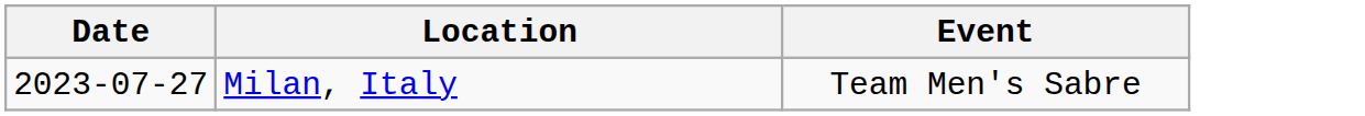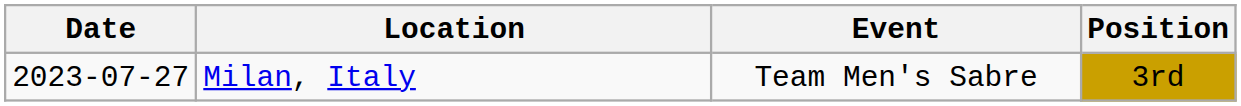 <table class="wikitable" style="text-align:center;">
 <tr>
 <th>Date</th>
 <th style="width:17em">Location</th>
 <th style="width:12em">Event</th>
+<th>Position</th>
 </tr>
 <tr>
 <td>2023-07-27</td>
 <td rowspan="1" align="left"> <a href='#'>Milan</a>, <a href='#'>Italy</a></td>
 <td>Team Men's Sabre</td>
+<td bgcolor="caramel">3rd</td>
 </tr>
 </table>
